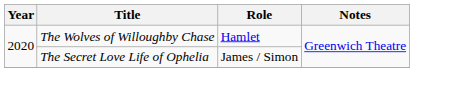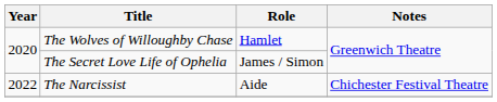 <table class="wikitable sortable">
 <tr>
 <th>Year</th>
 <th>Title</th>
 <th>Role</th>
 <th class="unsortable">Notes</th>
 </tr>
 <tr>
 <td rowspan="2">2020</td>
 <td><em>The Wolves of Willoughby Chase</em></td>
 <td><a href='#'>Hamlet</a></td>
 <td rowspan="2"><a href='#'>Greenwich Theatre</a></td>
 </tr>
 <tr>
 <td><em>The Secret Love Life of Ophelia</em></td>
 <td>James / Simon</td>
 </tr>
 <tr>
+<td>2022</td>
+<td><em>The Narcissist</em></td>
+<td>Aide</td>
+<td><a href='#'>Chichester Festival Theatre</a></td>
+</tr>
+<tr>
 </tr>
 </table>
